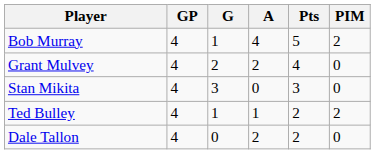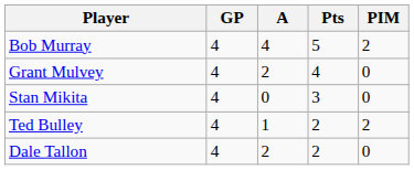 <table class="wikitable">
 <tr>
 <th bgcolor="#DDDDFF" width="40%">Player</th>
 <th bgcolor="#DDDDFF" width="10%">GP</th>
-<th bgcolor="#DDDDFF" width="10%">G</th>
 <th bgcolor="#DDDDFF" width="10%">A</th>
 <th bgcolor="#DDDDFF" width="10%">Pts</th>
 <th bgcolor="#DDDDFF" width="10%">PIM</th>
 </tr>
 <tr>
 <td><a href='#'>Bob Murray</a></td>
 <td>4</td>
-<td>1</td>
 <td>4</td>
 <td>5</td>
 <td>2</td>
 </tr>
 <tr>
 <td><a href='#'>Grant Mulvey</a></td>
 <td>4</td>
 <td>2</td>
-<td>2</td>
 <td>4</td>
 <td>0</td>
 </tr>
 <tr>
 <td><a href='#'>Stan Mikita</a></td>
 <td>4</td>
-<td>3</td>
 <td>0</td>
 <td>3</td>
 <td>0</td>
 </tr>
 <tr>
 <td><a href='#'>Ted Bulley</a></td>
 <td>4</td>
 <td>1</td>
-<td>1</td>
 <td>2</td>
 <td>2</td>
 </tr>
 <tr>
 <td><a href='#'>Dale Tallon</a></td>
 <td>4</td>
-<td>0</td>
 <td>2</td>
 <td>2</td>
 <td>0</td>
 </tr>
 </table>
